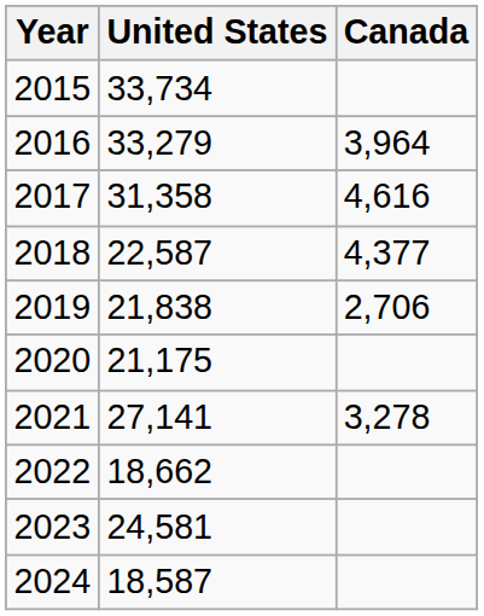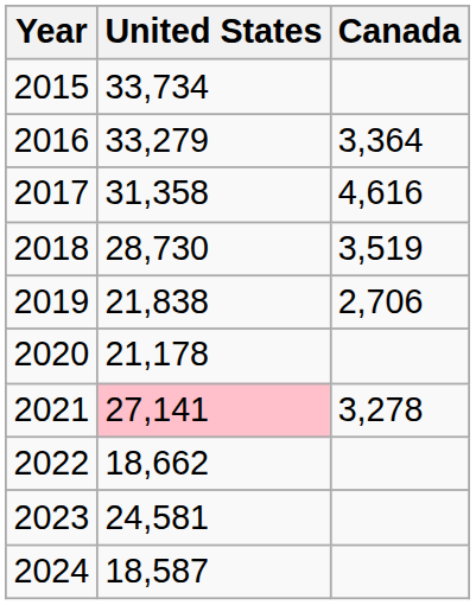 <table class="wikitable">
 <tr>
 <th scope="col">Year</th>
 <th scope="col">United States</th>
 <th>Canada</th>
 </tr>
 <tr>
 <td>2015</td>
 <td>33,734</td>
 <td></td>
 </tr>
 <tr>
 <td>2016</td>
 <td>33,279</td>
-<td>3,964</td>
+<td>3,364</td>
 </tr>
 <tr>
 <td>2017</td>
 <td>31,358</td>
 <td>4,616</td>
 </tr>
 <tr>
 <td>2018</td>
-<td>22,587</td>
-<td>4,377</td>
+<td>28,730</td>
+<td>3,519</td>
 </tr>
 <tr>
 <td>2019</td>
 <td>21,838</td>
 <td>2,706</td>
 </tr>
 <tr>
 <td>2020</td>
-<td>21,175</td>
+<td>21,178</td>
 <td></td>
 </tr>
 <tr>
 <td>2021</td>
-<td>27,141</td>
+<td style="background: pink;">27,141</td>
 <td>3,278</td>
 </tr>
 <tr>
 <td>2022</td>
 <td>18,662</td>
 <td></td>
 </tr>
 <tr>
 <td>2023</td>
 <td>24,581</td>
 <td></td>
 </tr>
 <tr>
 <td>2024</td>
 <td>18,587</td>
 <td></td>
 </tr>
 </table>
